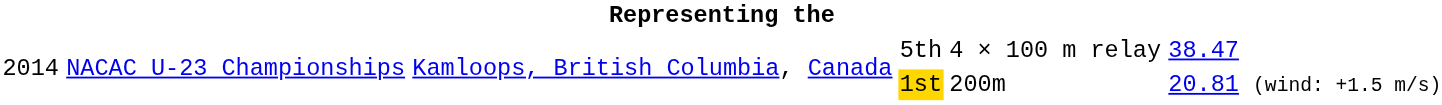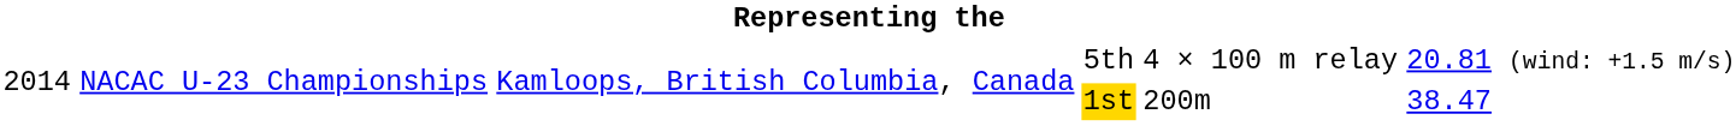 <table>
 <tr>
 <th colspan="6">Representing the </th>
 </tr>
 <tr>
 <td rowspan=2>2014</td>
 <td rowspan=2><a href='#'>NACAC U-23 Championships</a></td>
 <td rowspan=2><a href='#'>Kamloops, British Columbia</a>, <a href='#'>Canada</a></td>
 <td>5th</td>
 <td>4 × 100 m relay</td>
-<td><a href='#'>38.47</a></td>
+<td><a href='#'>20.81</a> <small>(wind: +1.5 m/s)</small></td>
 </tr>
 <tr>
 <td bgcolor=gold>1st</td>
 <td>200m</td>
-<td><a href='#'>20.81</a> <small>(wind: +1.5 m/s)</small></td>
+<td><a href='#'>38.47</a></td>
 </tr>
 </table>
